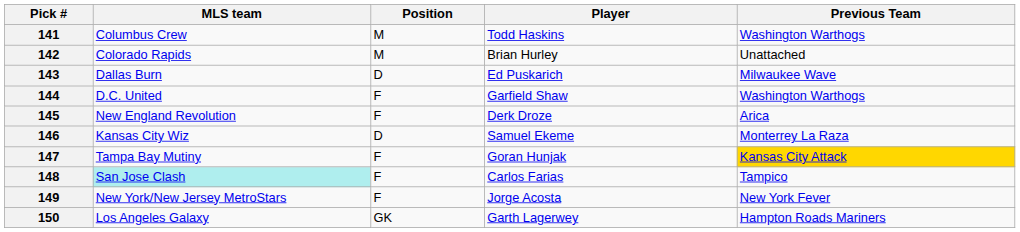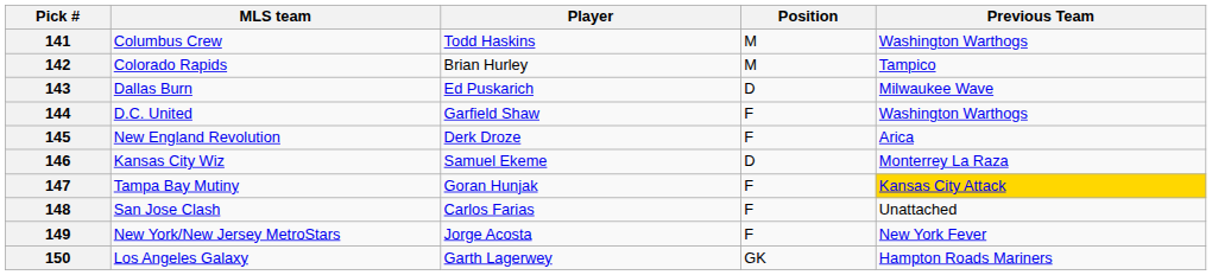 <table class="wikitable sortable" style="width:100%">
 <tr>
 <th width=7%>Pick #</th>
 <th width=22%>MLS team</th>
+<th width=20%>Player</th>
 <th width=9%>Position</th>
-<th width=20%>Player</th>
 <th width=22%>Previous Team</th>
 </tr>
 <tr>
 <th>141</th>
 <td><a href='#'>Columbus Crew</a></td>
+<td><a href='#'>Todd Haskins</a></td>
 <td>M</td>
-<td><a href='#'>Todd Haskins</a></td>
 <td><a href='#'>Washington Warthogs</a></td>
 </tr>
 <tr>
 <th>142</th>
 <td><a href='#'>Colorado Rapids</a></td>
+<td>Brian Hurley</td>
 <td>M</td>
-<td>Brian Hurley</td>
-<td>Unattached</td>
+<td><a href='#'>Tampico</a></td>
 </tr>
 <tr>
 <th>143</th>
 <td><a href='#'>Dallas Burn</a></td>
+<td><a href='#'>Ed Puskarich</a></td>
 <td>D</td>
-<td><a href='#'>Ed Puskarich</a></td>
 <td><a href='#'>Milwaukee Wave</a></td>
 </tr>
 <tr>
 <th>144</th>
 <td><a href='#'>D.C. United</a></td>
+<td><a href='#'>Garfield Shaw</a></td>
 <td>F</td>
-<td><a href='#'>Garfield Shaw</a></td>
 <td><a href='#'>Washington Warthogs</a></td>
 </tr>
 <tr>
 <th>145</th>
 <td><a href='#'>New England Revolution</a></td>
+<td><a href='#'>Derk Droze</a></td>
 <td>F</td>
-<td><a href='#'>Derk Droze</a></td>
 <td><a href='#'>Arica</a></td>
 </tr>
 <tr>
 <th>146</th>
 <td><a href='#'>Kansas City Wiz</a></td>
+<td><a href='#'>Samuel Ekeme</a></td>
 <td>D</td>
-<td><a href='#'>Samuel Ekeme</a></td>
 <td><a href='#'>Monterrey La Raza</a></td>
 </tr>
 <tr>
 <th>147</th>
 <td><a href='#'>Tampa Bay Mutiny</a></td>
+<td><a href='#'>Goran Hunjak</a></td>
 <td>F</td>
-<td><a href='#'>Goran Hunjak</a></td>
 <td style="background: gold;"><a href='#'>Kansas City Attack</a></td>
 </tr>
 <tr>
 <th>148</th>
-<td style="background: paleturquoise;"><a href='#'>San Jose Clash</a></td>
+<td><a href='#'>San Jose Clash</a></td>
+<td><a href='#'>Carlos Farias</a></td>
 <td>F</td>
-<td><a href='#'>Carlos Farias</a></td>
-<td><a href='#'>Tampico</a></td>
+<td>Unattached</td>
 </tr>
 <tr>
 <th>149</th>
 <td><a href='#'>New York/New Jersey MetroStars</a></td>
+<td><a href='#'>Jorge Acosta</a></td>
 <td>F</td>
-<td><a href='#'>Jorge Acosta</a></td>
 <td><a href='#'>New York Fever</a></td>
 </tr>
 <tr>
 <th>150</th>
 <td><a href='#'>Los Angeles Galaxy</a></td>
+<td><a href='#'>Garth Lagerwey</a></td>
 <td>GK</td>
-<td><a href='#'>Garth Lagerwey</a></td>
 <td><a href='#'>Hampton Roads Mariners</a></td>
 </tr>
 </table>
